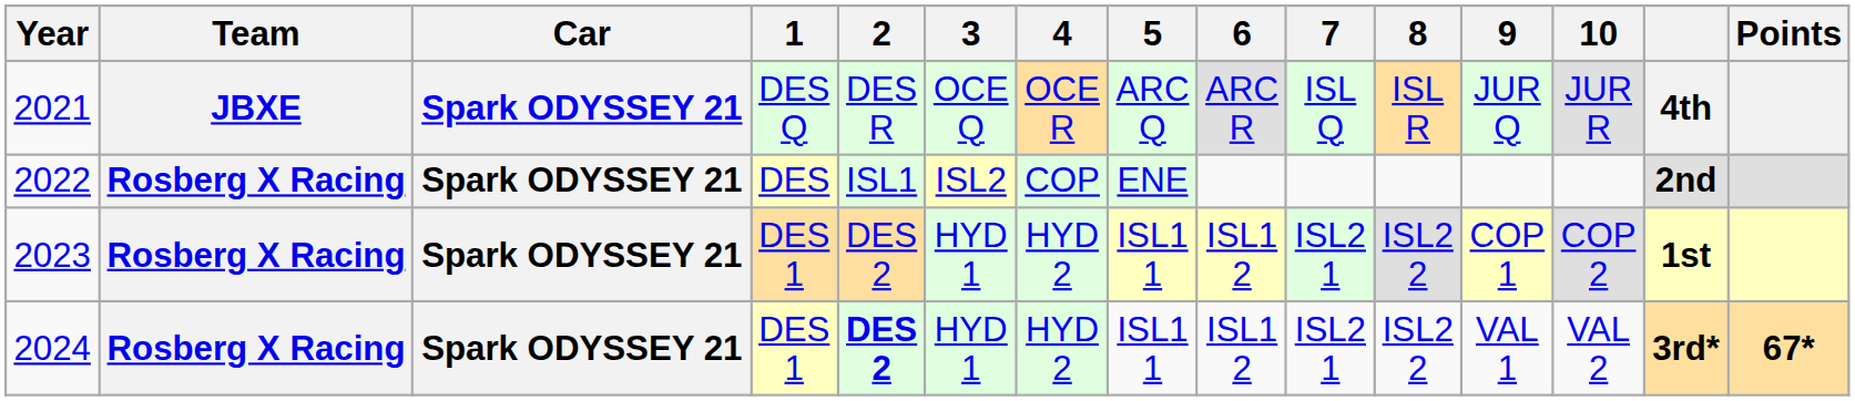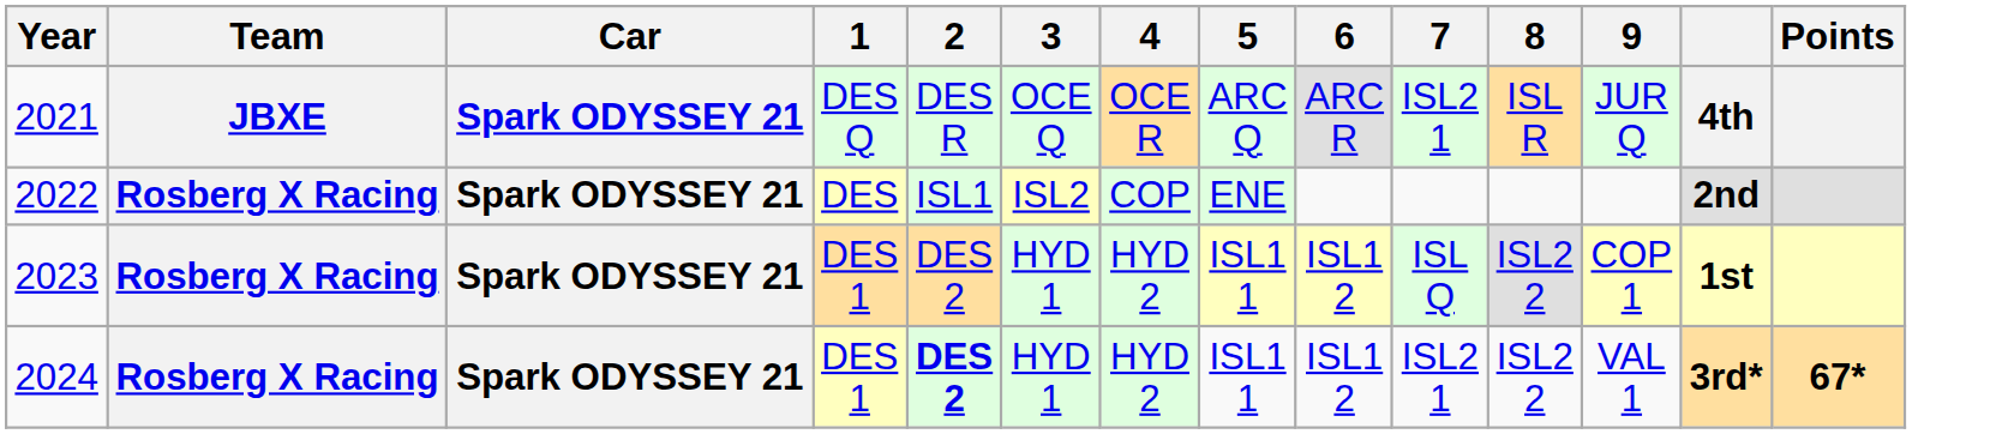 <table class="wikitable" style="text-align:center; font-size:90%">
 <tr>
 <th>Year</th>
 <th>Team</th>
 <th>Car</th>
 <th>1</th>
 <th>2</th>
 <th>3</th>
 <th>4</th>
 <th>5</th>
 <th>6</th>
 <th>7</th>
 <th>8</th>
 <th>9</th>
-<th>10</th>
 <th></th>
 <th>Points</th>
 </tr>
 <tr>
 <td><a href='#'>2021</a></td>
 <th><a href='#'>JBXE</a></th>
 <th><a href='#'>Spark ODYSSEY 21</a></th>
 <td style="background:#DFFFDF;"><a href='#'>DES<br>Q</a><br></td>
 <td style="background:#DFFFDF;"><a href='#'>DES<br>R</a><br></td>
 <td style="background:#DFFFDF;"><a href='#'>OCE<br>Q</a><br></td>
 <td style="background:#FFDF9F;"><a href='#'>OCE<br>R</a><br></td>
 <td style="background:#DFFFDF;"><a href='#'>ARC<br>Q</a><br></td>
 <td style="background:#DFDFDF;"><a href='#'>ARC<br>R</a><br></td>
-<td style="background:#DFFFDF;"><a href='#'>ISL<br>Q</a><br></td>
+<td style="background:#DFFFDF;"><a href='#'>ISL2<br>1</a><br></td>
 <td style="background:#FFDF9F;"><a href='#'>ISL<br>R</a><br></td>
 <td style="background:#DFFFDF;"><a href='#'>JUR<br>Q</a><br></td>
-<td style="background:#DFDFDF;"><a href='#'>JUR<br>R</a><br></td>
 <th>4th</th>
 <th></th>
 </tr>
 <tr>
 <td><a href='#'>2022</a></td>
 <th><a href='#'>Rosberg X Racing</a></th>
 <th>Spark ODYSSEY 21</th>
 <td style="background:#FFFFBF;"><a href='#'>DES</a><br></td>
 <td style="background:#DFFFDF;"><a href='#'>ISL1</a><br></td>
 <td style="background:#FFFFBF;"><a href='#'>ISL2</a><br></td>
 <td style="background:#DFFFDF;"><a href='#'>COP</a><br></td>
 <td style="background:#DFFFDF;"><a href='#'>ENE</a><br></td>
-<td></td>
 <td></td>
 <td></td>
 <td></td>
 <td></td>
 <th style="background:#DFDFDF;">2nd</th>
 <th style="background:#DFDFDF;"></th>
 </tr>
 <tr>
 <td><a href='#'>2023</a></td>
 <th><a href='#'>Rosberg X Racing</a></th>
 <th>Spark ODYSSEY 21</th>
 <td style="background:#FFDF9F;"><a href='#'>DES<br>1</a><br></td>
 <td style="background:#FFDF9F;"><a href='#'>DES<br>2</a><br></td>
 <td style="background:#DFFFDF;"><a href='#'>HYD<br>1</a><br></td>
 <td style="background:#DFFFDF;"><a href='#'>HYD<br>2</a><br></td>
 <td style="background:#FFFFBF;"><a href='#'>ISL1<br>1</a><br></td>
 <td style="background:#FFFFBF;"><a href='#'>ISL1<br>2</a><br></td>
-<td style="background:#DFFFDF;"><a href='#'>ISL2<br>1</a><br></td>
+<td style="background:#DFFFDF;"><a href='#'>ISL<br>Q</a><br></td>
 <td style="background:#DFDFDF;"><a href='#'>ISL2<br>2</a><br></td>
 <td style="background:#FFFFBF;"><a href='#'>COP<br>1</a><br></td>
-<td style="background:#DFDFDF;"><a href='#'>COP<br>2</a><br></td>
 <th style="background:#FFFFBF;">1st</th>
 <th style="background:#FFFFBF;"></th>
 </tr>
 <tr>
 <td><a href='#'>2024</a></td>
 <th><a href='#'>Rosberg X Racing</a></th>
 <th>Spark ODYSSEY 21</th>
 <td style="background:#FFFFBF;"><a href='#'>DES<br>1</a><br></td>
 <td style="background:#DFFFDF;"><strong><a href='#'>DES<br>2</a><br></strong></td>
 <td style="background:#DFFFDF;"><a href='#'>HYD<br>1</a><br></td>
 <td style="background:#DFFFDF;"><a href='#'>HYD<br>2</a><br></td>
 <td style="background:#;"><a href='#'>ISL1<br>1</a></td>
 <td style="background:#;"><a href='#'>ISL1<br>2</a></td>
 <td style="background:#;"><a href='#'>ISL2<br>1</a></td>
 <td style="background:#;"><a href='#'>ISL2<br>2</a></td>
 <td style="background:#;"><a href='#'>VAL<br>1</a></td>
-<td style="background:#;"><a href='#'>VAL<br>2</a></td>
 <th style="background:#FFDF9F;">3rd*</th>
 <th style="background:#FFDF9F;">67*</th>
 </tr>
 </table>
